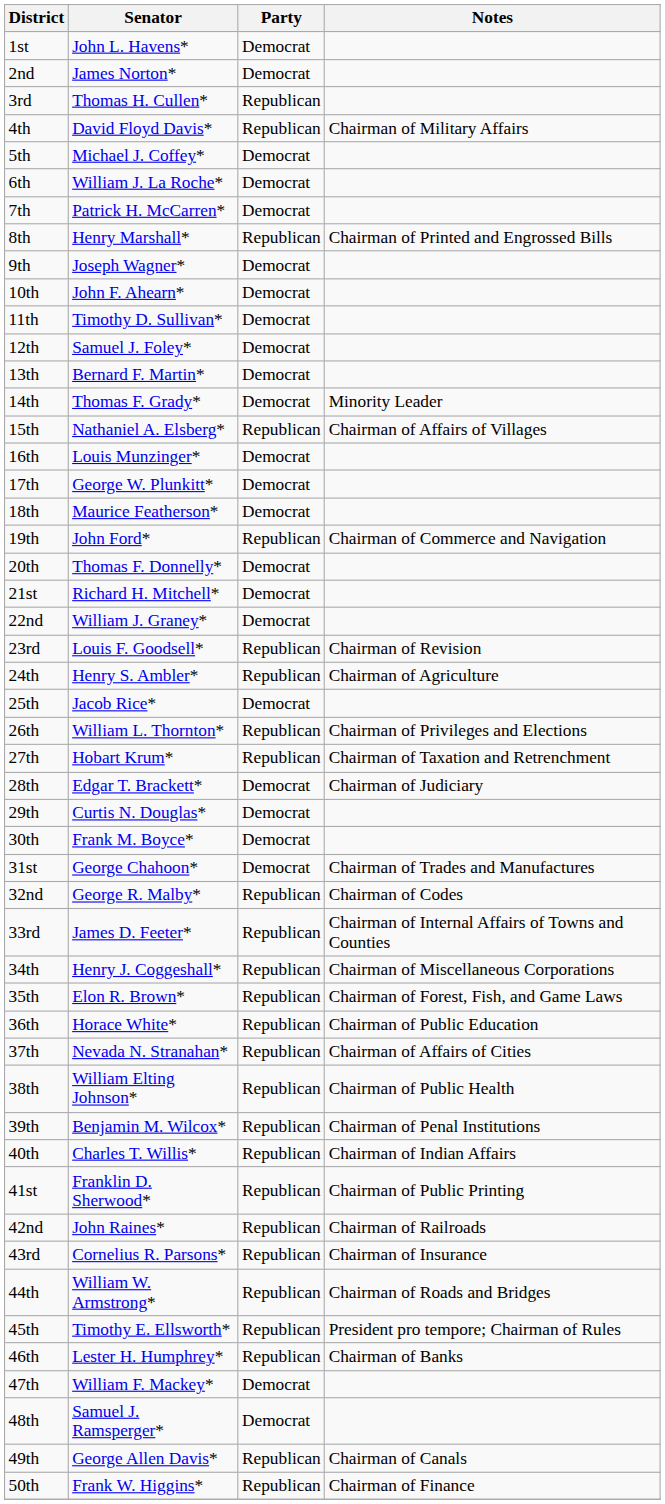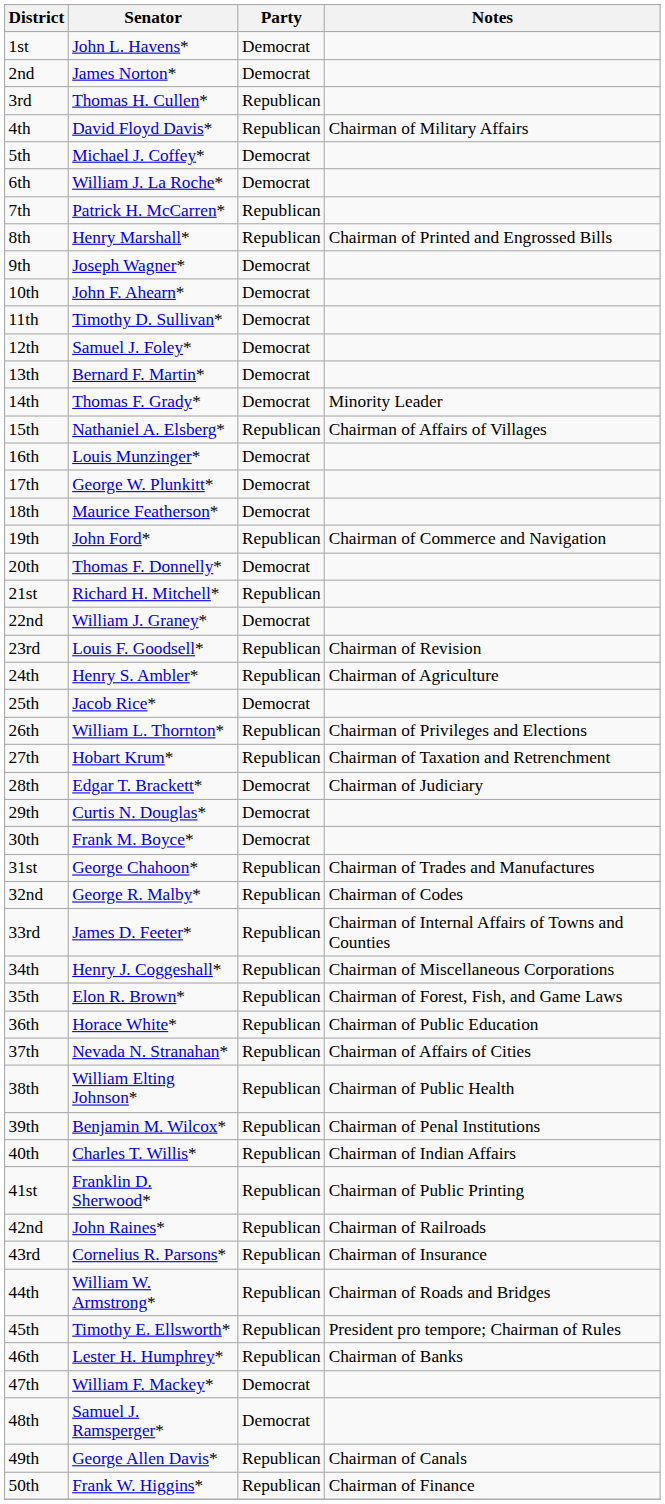 <table class=wikitable>
 <tr>
 <th>District</th>
 <th>Senator</th>
 <th>Party</th>
 <th>Notes</th>
 </tr>
 <tr>
 <td>1st</td>
 <td><a href='#'>John L. Havens</a>*</td>
 <td>Democrat</td>
 <td></td>
 </tr>
 <tr>
 <td>2nd</td>
 <td><a href='#'>James Norton</a>*</td>
 <td>Democrat</td>
 <td></td>
 </tr>
 <tr>
 <td>3rd</td>
 <td><a href='#'>Thomas H. Cullen</a>*</td>
 <td>Republican</td>
 <td></td>
 </tr>
 <tr>
 <td>4th</td>
 <td><a href='#'>David Floyd Davis</a>*</td>
 <td>Republican</td>
 <td>Chairman of Military Affairs</td>
 </tr>
 <tr>
 <td>5th</td>
 <td><a href='#'>Michael J. Coffey</a>*</td>
 <td>Democrat</td>
 <td></td>
 </tr>
 <tr>
 <td>6th</td>
 <td><a href='#'>William J. La Roche</a>*</td>
 <td>Democrat</td>
 <td></td>
 </tr>
 <tr>
 <td>7th</td>
 <td><a href='#'>Patrick H. McCarren</a>*</td>
-<td>Democrat</td>
+<td>Republican</td>
 <td></td>
 </tr>
 <tr>
 <td>8th</td>
 <td><a href='#'>Henry Marshall</a>*</td>
 <td>Republican</td>
 <td>Chairman of Printed and Engrossed Bills</td>
 </tr>
 <tr>
 <td>9th</td>
 <td><a href='#'>Joseph Wagner</a>*</td>
 <td>Democrat</td>
 <td></td>
 </tr>
 <tr>
 <td>10th</td>
 <td><a href='#'>John F. Ahearn</a>*</td>
 <td>Democrat</td>
 <td></td>
 </tr>
 <tr>
 <td>11th</td>
 <td><a href='#'>Timothy D. Sullivan</a>*</td>
 <td>Democrat</td>
 <td></td>
 </tr>
 <tr>
 <td>12th</td>
 <td><a href='#'>Samuel J. Foley</a>*</td>
 <td>Democrat</td>
 <td></td>
 </tr>
 <tr>
 <td>13th</td>
 <td><a href='#'>Bernard F. Martin</a>*</td>
 <td>Democrat</td>
 <td></td>
 </tr>
 <tr>
 <td>14th</td>
 <td><a href='#'>Thomas F. Grady</a>*</td>
 <td>Democrat</td>
 <td>Minority Leader</td>
 </tr>
 <tr>
 <td>15th</td>
 <td><a href='#'>Nathaniel A. Elsberg</a>*</td>
 <td>Republican</td>
 <td>Chairman of Affairs of Villages</td>
 </tr>
 <tr>
 <td>16th</td>
 <td><a href='#'>Louis Munzinger</a>*</td>
 <td>Democrat</td>
 <td></td>
 </tr>
 <tr>
 <td>17th</td>
 <td><a href='#'>George W. Plunkitt</a>*</td>
 <td>Democrat</td>
 <td></td>
 </tr>
 <tr>
 <td>18th</td>
 <td><a href='#'>Maurice Featherson</a>*</td>
 <td>Democrat</td>
 <td></td>
 </tr>
 <tr>
 <td>19th</td>
 <td><a href='#'>John Ford</a>*</td>
 <td>Republican</td>
 <td>Chairman of Commerce and Navigation</td>
 </tr>
 <tr>
 <td>20th</td>
 <td><a href='#'>Thomas F. Donnelly</a>*</td>
 <td>Democrat</td>
 <td></td>
 </tr>
 <tr>
 <td>21st</td>
 <td><a href='#'>Richard H. Mitchell</a>*</td>
-<td>Democrat</td>
+<td>Republican</td>
 <td></td>
 </tr>
 <tr>
 <td>22nd</td>
 <td><a href='#'>William J. Graney</a>*</td>
 <td>Democrat</td>
 <td></td>
 </tr>
 <tr>
 <td>23rd</td>
 <td><a href='#'>Louis F. Goodsell</a>*</td>
 <td>Republican</td>
 <td>Chairman of Revision</td>
 </tr>
 <tr>
 <td>24th</td>
 <td><a href='#'>Henry S. Ambler</a>*</td>
 <td>Republican</td>
 <td>Chairman of Agriculture</td>
 </tr>
 <tr>
 <td>25th</td>
 <td><a href='#'>Jacob Rice</a>*</td>
 <td>Democrat</td>
 <td></td>
 </tr>
 <tr>
 <td>26th</td>
 <td><a href='#'>William L. Thornton</a>*</td>
 <td>Republican</td>
 <td>Chairman of Privileges and Elections</td>
 </tr>
 <tr>
 <td>27th</td>
 <td><a href='#'>Hobart Krum</a>*</td>
 <td>Republican</td>
 <td>Chairman of Taxation and Retrenchment</td>
 </tr>
 <tr>
 <td>28th</td>
 <td><a href='#'>Edgar T. Brackett</a>*</td>
 <td>Democrat</td>
 <td>Chairman of Judiciary</td>
 </tr>
 <tr>
 <td>29th</td>
 <td><a href='#'>Curtis N. Douglas</a>*</td>
 <td>Democrat</td>
 <td></td>
 </tr>
 <tr>
 <td>30th</td>
 <td><a href='#'>Frank M. Boyce</a>*</td>
 <td>Democrat</td>
 <td></td>
 </tr>
 <tr>
 <td>31st</td>
 <td><a href='#'>George Chahoon</a>*</td>
-<td>Democrat</td>
+<td>Republican</td>
 <td>Chairman of Trades and Manufactures</td>
 </tr>
 <tr>
 <td>32nd</td>
 <td><a href='#'>George R. Malby</a>*</td>
 <td>Republican</td>
 <td>Chairman of Codes</td>
 </tr>
 <tr>
 <td>33rd</td>
 <td><a href='#'>James D. Feeter</a>*</td>
 <td>Republican</td>
 <td>Chairman of Internal Affairs of Towns and Counties</td>
 </tr>
 <tr>
 <td>34th</td>
 <td><a href='#'>Henry J. Coggeshall</a>*</td>
 <td>Republican</td>
 <td>Chairman of Miscellaneous Corporations</td>
 </tr>
 <tr>
 <td>35th</td>
 <td><a href='#'>Elon R. Brown</a>*</td>
 <td>Republican</td>
 <td>Chairman of Forest, Fish, and Game Laws</td>
 </tr>
 <tr>
 <td>36th</td>
 <td><a href='#'>Horace White</a>*</td>
 <td>Republican</td>
 <td>Chairman of Public Education</td>
 </tr>
 <tr>
 <td>37th</td>
 <td><a href='#'>Nevada N. Stranahan</a>*</td>
 <td>Republican</td>
 <td>Chairman of Affairs of Cities</td>
 </tr>
 <tr>
 <td>38th</td>
 <td><a href='#'>William Elting Johnson</a>*</td>
 <td>Republican</td>
 <td>Chairman of Public Health</td>
 </tr>
 <tr>
 <td>39th</td>
 <td><a href='#'>Benjamin M. Wilcox</a>*</td>
 <td>Republican</td>
 <td>Chairman of Penal Institutions</td>
 </tr>
 <tr>
 <td>40th</td>
 <td><a href='#'>Charles T. Willis</a>*</td>
 <td>Republican</td>
 <td>Chairman of Indian Affairs</td>
 </tr>
 <tr>
 <td>41st</td>
 <td><a href='#'>Franklin D. Sherwood</a>*</td>
 <td>Republican</td>
 <td>Chairman of Public Printing</td>
 </tr>
 <tr>
 <td>42nd</td>
 <td><a href='#'>John Raines</a>*</td>
 <td>Republican</td>
 <td>Chairman of Railroads</td>
 </tr>
 <tr>
 <td>43rd</td>
 <td><a href='#'>Cornelius R. Parsons</a>*</td>
 <td>Republican</td>
 <td>Chairman of Insurance</td>
 </tr>
 <tr>
 <td>44th</td>
 <td><a href='#'>William W. Armstrong</a>*</td>
 <td>Republican</td>
 <td>Chairman of Roads and Bridges</td>
 </tr>
 <tr>
 <td>45th</td>
 <td><a href='#'>Timothy E. Ellsworth</a>*</td>
 <td>Republican</td>
 <td>President pro tempore; Chairman of Rules</td>
 </tr>
 <tr>
 <td>46th</td>
 <td><a href='#'>Lester H. Humphrey</a>*</td>
 <td>Republican</td>
 <td>Chairman of Banks</td>
 </tr>
 <tr>
 <td>47th</td>
 <td><a href='#'>William F. Mackey</a>*</td>
 <td>Democrat</td>
 <td></td>
 </tr>
 <tr>
 <td>48th</td>
 <td><a href='#'>Samuel J. Ramsperger</a>*</td>
 <td>Democrat</td>
 <td></td>
 </tr>
 <tr>
 <td>49th</td>
 <td><a href='#'>George Allen Davis</a>*</td>
 <td>Republican</td>
 <td>Chairman of Canals</td>
 </tr>
 <tr>
 <td>50th</td>
 <td><a href='#'>Frank W. Higgins</a>*</td>
 <td>Republican</td>
 <td>Chairman of Finance</td>
 </tr>
 <tr>
 </tr>
 </table>
